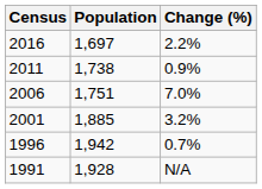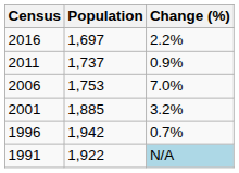 <table class="wikitable">
 <tr>
 <th>Census</th>
 <th>Population</th>
 <th>Change (%)</th>
 </tr>
 <tr>
 <td>2016</td>
 <td>1,697</td>
 <td>2.2%</td>
 </tr>
 <tr>
 <td>2011</td>
-<td>1,738</td>
+<td>1,737</td>
 <td>0.9%</td>
 </tr>
 <tr>
 <td>2006</td>
-<td>1,751</td>
+<td>1,753</td>
 <td>7.0%</td>
 </tr>
 <tr>
 <td>2001</td>
 <td>1,885</td>
 <td>3.2%</td>
 </tr>
 <tr>
 <td>1996</td>
 <td>1,942</td>
 <td>0.7%</td>
 </tr>
 <tr>
 <td>1991</td>
-<td>1,928</td>
-<td>N/A</td>
+<td>1,922</td>
+<td style="background: lightblue;">N/A</td>
 </tr>
 </table>
